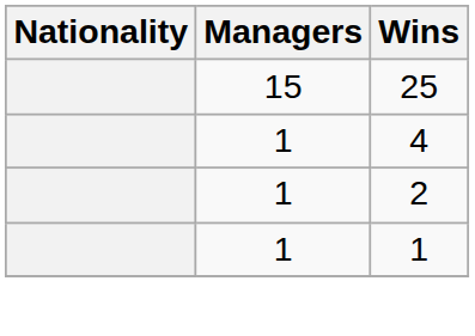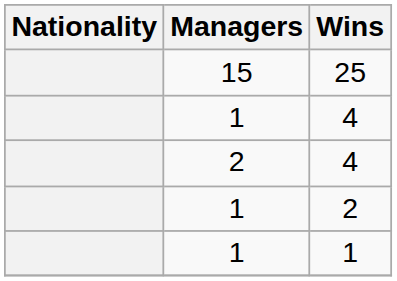 <table class="wikitable sortable plainrowheaders" style=text-align:center>
 <tr>
 <th scope=col>Nationality</th>
 <th scope=col>Managers</th>
 <th scope=col>Wins</th>
 </tr>
 <tr>
 <th scope=row></th>
 <td>15</td>
 <td>25</td>
 </tr>
 <tr>
 <th scope=row></th>
 <td>1</td>
 <td>4</td>
 </tr>
 <tr>
 <th scope=row></th>
+<td>2</td>
+<td>4</td>
+</tr>
+<tr>
+<th scope=row></th>
 <td>1</td>
 <td>2</td>
 </tr>
 <tr>
 <th scope=row></th>
 <td>1</td>
 <td>1</td>
 </tr>
 <tr>
 </tr>
 </table>
